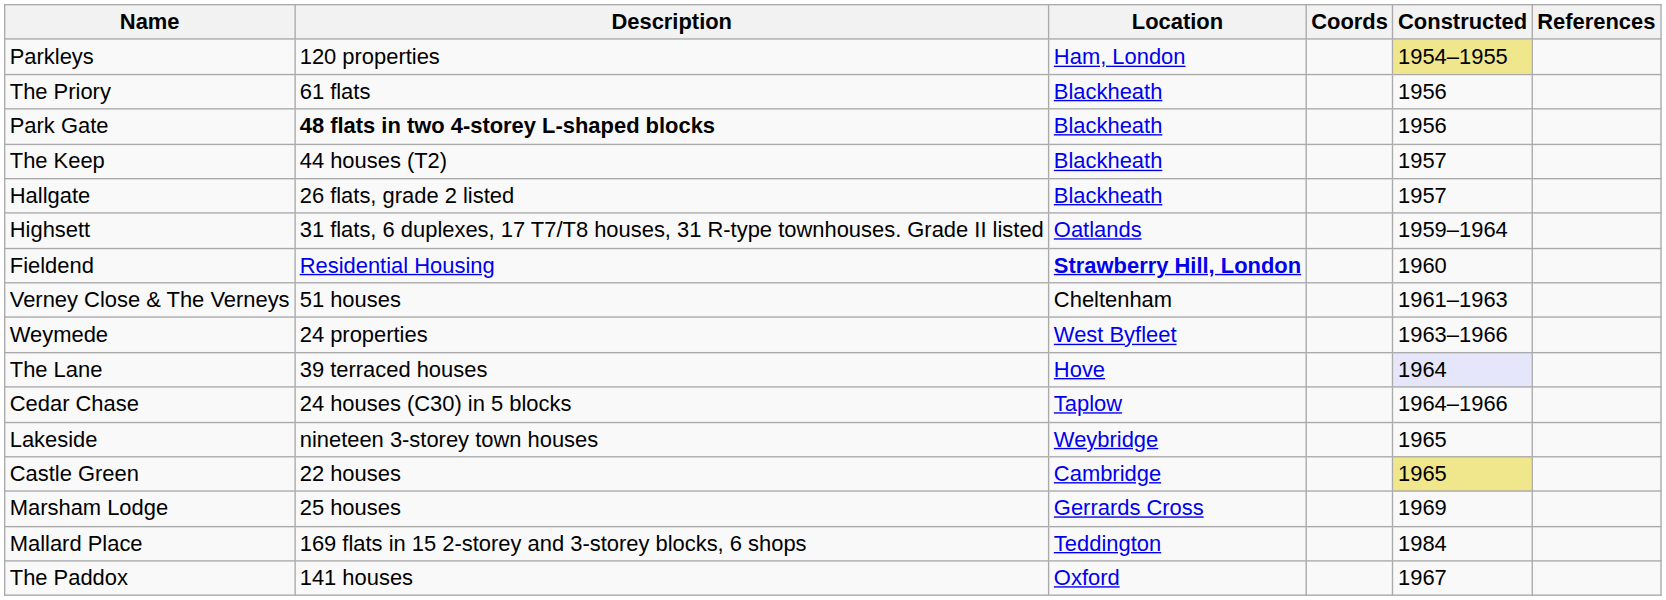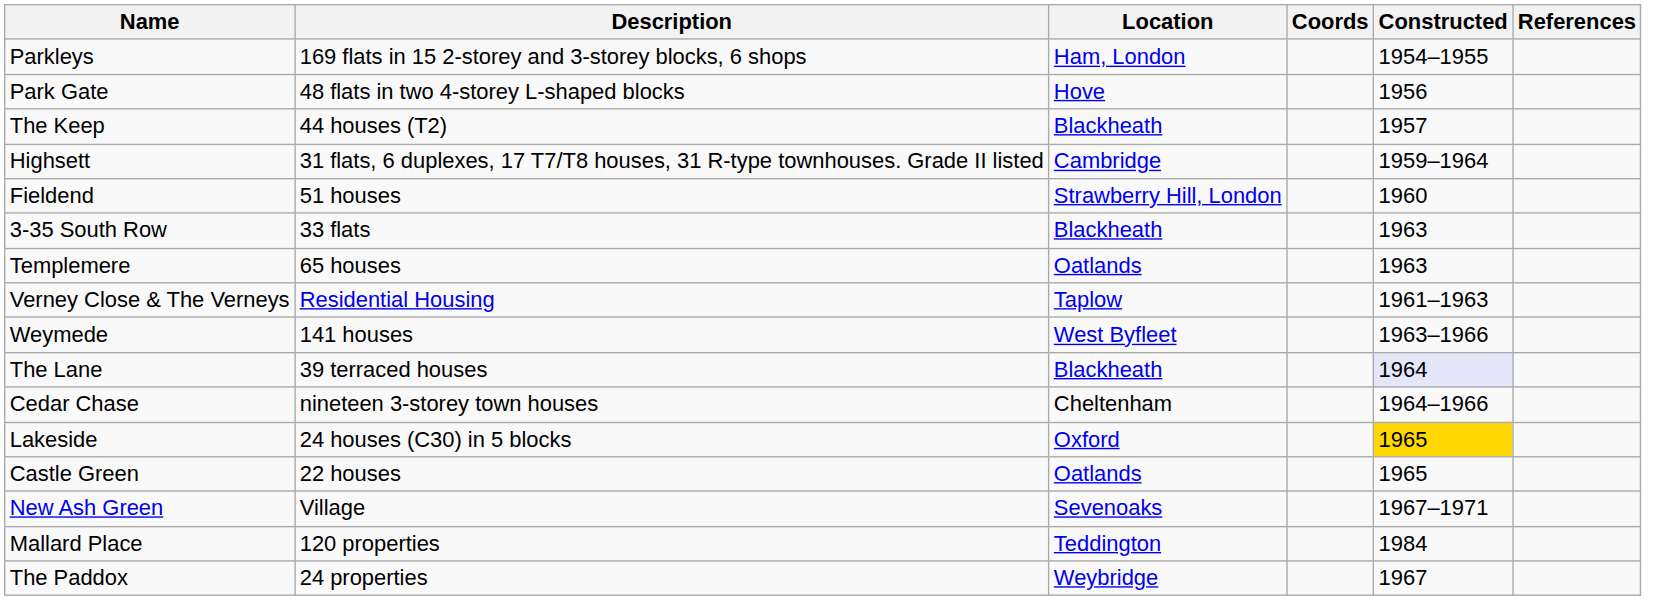 <table border="1" class="wikitable">
 <tr>
 <th scope="col">Name</th>
 <th scope="col">Description</th>
 <th scope="col">Location</th>
 <th scope="col">Coords</th>
 <th scope="col">Constructed</th>
 <th scope="col">References</th>
 </tr>
 <tr>
 <td>Parkleys</td>
-<td>120 properties</td>
+<td>169 flats in 15 2-storey and 3-storey blocks, 6 shops</td>
 <td><a href='#'>Ham, London</a></td>
 <td></td>
-<td style="background: khaki;">1954–1955</td>
-<td></td>
-</tr>
-<tr>
-<td>The Priory</td>
-<td>61 flats</td>
-<td><a href='#'>Blackheath</a></td>
-<td></td>
-<td>1956</td>
+<td>1954–1955</td>
 <td></td>
 </tr>
 <tr>
 <td>Park Gate</td>
-<td><strong>48 flats in two 4-storey L-shaped blocks</strong></td>
-<td><a href='#'>Blackheath</a></td>
+<td>48 flats in two 4-storey L-shaped blocks</td>
+<td><a href='#'>Hove</a></td>
 <td></td>
 <td>1956</td>
 <td></td>
 </tr>
 <tr>
 <td>The Keep</td>
 <td>44 houses (T2)</td>
 <td><a href='#'>Blackheath</a></td>
 <td></td>
 <td>1957</td>
 <td></td>
 </tr>
 <tr>
-<td>Hallgate</td>
-<td>26 flats, grade 2 listed</td>
-<td><a href='#'>Blackheath</a></td>
-<td></td>
-<td>1957</td>
-<td></td>
-</tr>
-<tr>
 <td>Highsett</td>
 <td>31 flats, 6 duplexes, 17 T7/T8 houses, 31 R-type townhouses. Grade II listed</td>
-<td><a href='#'>Oatlands</a></td>
+<td><a href='#'>Cambridge</a></td>
 <td></td>
 <td>1959–1964</td>
 <td></td>
 </tr>
 <tr>
 <td>Fieldend</td>
-<td><a href='#'>Residential Housing</a></td>
-<td><strong><a href='#'>Strawberry Hill, London</a></strong></td>
+<td>51 houses</td>
+<td><a href='#'>Strawberry Hill, London</a></td>
 <td></td>
 <td>1960</td>
 <td></td>
 </tr>
 <tr>
+<td>3-35 South Row</td>
+<td>33 flats</td>
+<td><a href='#'>Blackheath</a></td>
+<td></td>
+<td>1963</td>
+<td></td>
+</tr>
+<tr>
+<td>Templemere</td>
+<td>65 houses</td>
+<td><a href='#'>Oatlands</a></td>
+<td></td>
+<td>1963</td>
+<td></td>
+</tr>
+<tr>
 <td>Verney Close & The Verneys</td>
-<td>51 houses</td>
-<td>Cheltenham</td>
+<td><a href='#'>Residential Housing</a></td>
+<td><a href='#'>Taplow</a></td>
 <td></td>
 <td>1961–1963</td>
 <td></td>
 </tr>
 <tr>
 <td>Weymede</td>
-<td>24 properties</td>
+<td>141 houses</td>
 <td><a href='#'>West Byfleet</a></td>
 <td></td>
 <td>1963–1966</td>
 <td></td>
 </tr>
 <tr>
 <td>The Lane</td>
 <td>39 terraced houses</td>
-<td><a href='#'>Hove</a></td>
+<td><a href='#'>Blackheath</a></td>
 <td></td>
 <td style="background: lavender;">1964</td>
 <td></td>
 </tr>
 <tr>
 <td>Cedar Chase</td>
-<td>24 houses (C30) in 5 blocks</td>
-<td><a href='#'>Taplow</a></td>
+<td>nineteen 3-storey town houses</td>
+<td>Cheltenham</td>
 <td></td>
 <td>1964–1966</td>
 <td></td>
 </tr>
 <tr>
 <td>Lakeside</td>
-<td>nineteen 3-storey town houses</td>
-<td><a href='#'>Weybridge</a></td>
+<td>24 houses (C30) in 5 blocks</td>
+<td><a href='#'>Oxford</a></td>
+<td></td>
+<td style="background: gold;">1965</td>
+<td></td>
+</tr>
+<tr>
+<td>Castle Green</td>
+<td>22 houses</td>
+<td><a href='#'>Oatlands</a></td>
 <td></td>
 <td>1965</td>
 <td></td>
 </tr>
 <tr>
-<td>Castle Green</td>
-<td>22 houses</td>
-<td><a href='#'>Cambridge</a></td>
+<td><a href='#'>New Ash Green</a></td>
+<td>Village</td>
+<td><a href='#'>Sevenoaks</a></td>
 <td></td>
-<td style="background: khaki;">1965</td>
-<td></td>
-</tr>
-<tr>
-<td>Marsham Lodge</td>
-<td>25 houses</td>
-<td><a href='#'>Gerrards Cross</a></td>
-<td></td>
-<td>1969</td>
+<td>1967–1971</td>
 <td></td>
 </tr>
 <tr>
 <td>Mallard Place</td>
-<td>169 flats in 15 2-storey and 3-storey blocks, 6 shops</td>
+<td>120 properties</td>
 <td><a href='#'>Teddington</a></td>
 <td></td>
 <td>1984</td>
 <td></td>
 </tr>
 <tr>
 <td>The Paddox</td>
-<td>141 houses</td>
-<td><a href='#'>Oxford</a></td>
+<td>24 properties</td>
+<td><a href='#'>Weybridge</a></td>
 <td></td>
 <td>1967</td>
 <td></td>
 </tr>
 </table>
